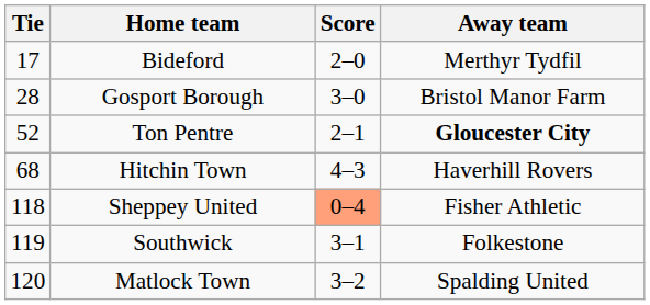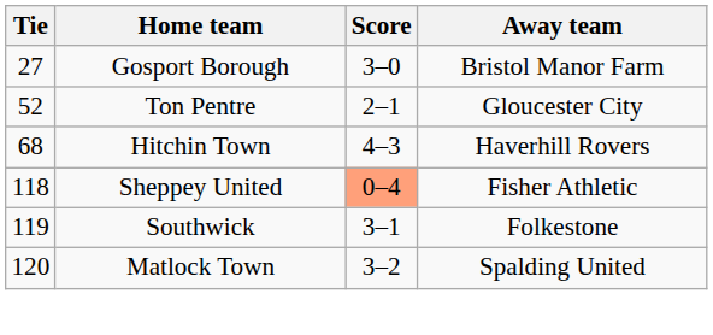 <table class="wikitable" style="text-align:center;">
 <tr>
 <th width=20>Tie</th>
 <th width=175>Home team</th>
 <th width=20>Score</th>
 <th width=175>Away team</th>
 </tr>
 <tr>
-<td>17</td>
-<td>Bideford</td>
-<td>2–0</td>
-<td>Merthyr Tydfil</td>
-</tr>
-<tr>
-<td>28</td>
+<td>27</td>
 <td>Gosport Borough</td>
 <td>3–0</td>
 <td>Bristol Manor Farm</td>
 </tr>
 <tr>
 <td>52</td>
 <td>Ton Pentre</td>
 <td>2–1</td>
-<td><strong>Gloucester City</strong></td>
+<td>Gloucester City</td>
 </tr>
 <tr>
 <td>68</td>
 <td>Hitchin Town</td>
 <td>4–3</td>
 <td>Haverhill Rovers</td>
 </tr>
 <tr>
 <td>118</td>
 <td>Sheppey United</td>
 <td style="background: lightsalmon;">0–4</td>
 <td>Fisher Athletic</td>
 </tr>
 <tr>
 <td>119</td>
 <td>Southwick</td>
 <td>3–1</td>
 <td>Folkestone</td>
 </tr>
 <tr>
 <td>120</td>
 <td>Matlock Town</td>
 <td>3–2</td>
 <td>Spalding United</td>
 </tr>
 </table>
